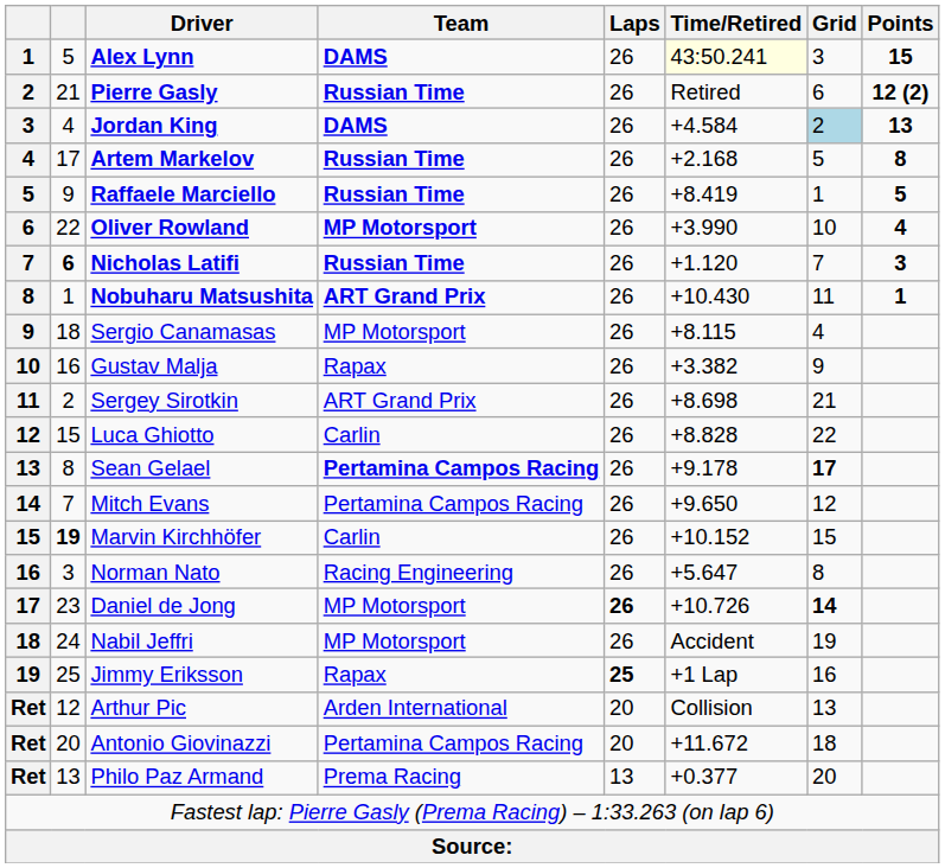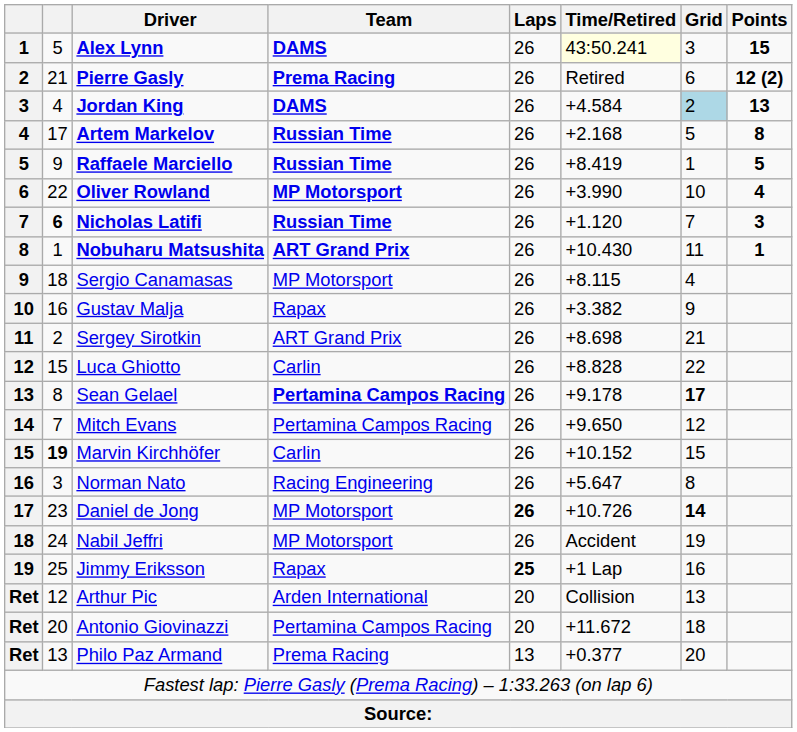 <table class="wikitable" style="font-size:85%">
 <tr>
 <th></th>
 <th></th>
 <th>Driver</th>
 <th>Team</th>
 <th>Laps</th>
 <th>Time/Retired</th>
 <th>Grid</th>
 <th>Points</th>
 </tr>
 <tr>
 <th>1</th>
 <td align="center">5</td>
 <td> <strong><a href='#'>Alex Lynn</a></strong></td>
 <td><strong><a href='#'>DAMS</a></strong></td>
 <td>26</td>
 <td style="background: lightyellow;">43:50.241</td>
 <td>3</td>
 <td align="center"><strong>15</strong></td>
 </tr>
 <tr>
 <th>2</th>
 <td align="center">21</td>
 <td> <strong><a href='#'>Pierre Gasly</a></strong></td>
-<td><strong><a href='#'>Russian Time</a></strong></td>
+<td><strong><a href='#'>Prema Racing</a></strong></td>
 <td>26</td>
 <td>Retired</td>
 <td>6</td>
 <td align="center"><strong>12 (2)</strong></td>
 </tr>
 <tr>
 <th>3</th>
 <td align="center">4</td>
 <td> <strong><a href='#'>Jordan King</a></strong></td>
 <td><strong><a href='#'>DAMS</a></strong></td>
 <td>26</td>
 <td>+4.584</td>
 <td style="background: lightblue;">2</td>
 <td align="center"><strong>13</strong></td>
 </tr>
 <tr>
 <th>4</th>
 <td align="center">17</td>
 <td> <strong><a href='#'>Artem Markelov</a></strong></td>
 <td><strong><a href='#'>Russian Time</a></strong></td>
 <td>26</td>
 <td>+2.168</td>
 <td>5</td>
 <td align="center"><strong>8</strong></td>
 </tr>
 <tr>
 <th>5</th>
 <td align="center">9</td>
 <td> <strong><a href='#'>Raffaele Marciello</a></strong></td>
 <td><strong><a href='#'>Russian Time</a></strong></td>
 <td>26</td>
 <td>+8.419</td>
 <td>1</td>
 <td align="center"><strong>5</strong></td>
 </tr>
 <tr>
 <th>6</th>
 <td align="center">22</td>
 <td> <strong><a href='#'>Oliver Rowland</a></strong></td>
 <td><strong><a href='#'>MP Motorsport</a></strong></td>
 <td>26</td>
 <td>+3.990</td>
 <td>10</td>
 <td align="center"><strong>4</strong></td>
 </tr>
 <tr>
 <th>7</th>
 <td align="center"><strong>6</strong></td>
 <td> <strong><a href='#'>Nicholas Latifi</a></strong></td>
 <td><strong><a href='#'>Russian Time</a></strong></td>
 <td>26</td>
 <td>+1.120</td>
 <td>7</td>
 <td align="center"><strong>3</strong></td>
 </tr>
 <tr>
 <th>8</th>
 <td align="center">1</td>
 <td> <strong><a href='#'>Nobuharu Matsushita</a></strong></td>
 <td><strong><a href='#'>ART Grand Prix</a></strong></td>
 <td>26</td>
 <td>+10.430</td>
 <td>11</td>
 <td align="center"><strong>1</strong></td>
 </tr>
 <tr>
 <th>9</th>
 <td align="center">18</td>
 <td> <a href='#'>Sergio Canamasas</a></td>
 <td><a href='#'>MP Motorsport</a></td>
 <td>26</td>
 <td>+8.115</td>
 <td>4</td>
 <td></td>
 </tr>
 <tr>
 <th>10</th>
 <td align="center">16</td>
 <td> <a href='#'>Gustav Malja</a></td>
 <td><a href='#'>Rapax</a></td>
 <td>26</td>
 <td>+3.382</td>
 <td>9</td>
 <td></td>
 </tr>
 <tr>
 <th>11</th>
 <td align="center">2</td>
 <td> <a href='#'>Sergey Sirotkin</a></td>
 <td><a href='#'>ART Grand Prix</a></td>
 <td>26</td>
 <td>+8.698</td>
 <td>21</td>
 <td></td>
 </tr>
 <tr>
 <th>12</th>
 <td align="center">15</td>
 <td> <a href='#'>Luca Ghiotto</a></td>
 <td><a href='#'>Carlin</a></td>
 <td>26</td>
 <td>+8.828</td>
 <td>22</td>
 <td></td>
 </tr>
 <tr>
 <th>13</th>
 <td align="center">8</td>
 <td> <a href='#'>Sean Gelael</a></td>
 <td><strong><a href='#'>Pertamina Campos Racing</a></strong></td>
 <td>26</td>
 <td>+9.178</td>
 <td><strong>17</strong></td>
 <td></td>
 </tr>
 <tr>
 <th>14</th>
 <td align="center">7</td>
 <td> <a href='#'>Mitch Evans</a></td>
 <td><a href='#'>Pertamina Campos Racing</a></td>
 <td>26</td>
 <td>+9.650</td>
 <td>12</td>
 <td></td>
 </tr>
 <tr>
 <th>15</th>
 <td align="center"><strong>19</strong></td>
 <td> <a href='#'>Marvin Kirchhöfer</a></td>
 <td><a href='#'>Carlin</a></td>
 <td>26</td>
 <td>+10.152</td>
 <td>15</td>
 <td></td>
 </tr>
 <tr>
 <th>16</th>
 <td align="center">3</td>
 <td> <a href='#'>Norman Nato</a></td>
 <td><a href='#'>Racing Engineering</a></td>
 <td>26</td>
 <td>+5.647</td>
 <td>8</td>
 <td></td>
 </tr>
 <tr>
 <th>17</th>
 <td align="center">23</td>
 <td> <a href='#'>Daniel de Jong</a></td>
 <td><a href='#'>MP Motorsport</a></td>
 <td><strong>26</strong></td>
 <td>+10.726</td>
 <td><strong>14</strong></td>
 <td></td>
 </tr>
 <tr>
 <th>18</th>
 <td align="center">24</td>
 <td> <a href='#'>Nabil Jeffri</a></td>
 <td><a href='#'>MP Motorsport</a></td>
 <td>26</td>
 <td>Accident</td>
 <td>19</td>
 <td></td>
 </tr>
 <tr>
 <th>19</th>
 <td align="center">25</td>
 <td> <a href='#'>Jimmy Eriksson</a></td>
 <td><a href='#'>Rapax</a></td>
 <td><strong>25</strong></td>
 <td>+1 Lap</td>
 <td>16</td>
 <td></td>
 </tr>
 <tr>
 <th>Ret</th>
 <td align="center">12</td>
 <td> <a href='#'>Arthur Pic</a></td>
 <td><a href='#'>Arden International</a></td>
 <td>20</td>
 <td>Collision</td>
 <td>13</td>
 <td></td>
 </tr>
 <tr>
 <th>Ret</th>
 <td align="center">20</td>
 <td> <a href='#'>Antonio Giovinazzi</a></td>
 <td><a href='#'>Pertamina Campos Racing</a></td>
 <td>20</td>
 <td>+11.672</td>
 <td>18</td>
 <td></td>
 </tr>
 <tr>
 <th>Ret</th>
 <td align="center">13</td>
 <td> <a href='#'>Philo Paz Armand</a></td>
 <td><a href='#'>Prema Racing</a></td>
 <td>13</td>
 <td>+0.377</td>
 <td>20</td>
 <td></td>
 </tr>
 <tr>
 <td colspan="8" align="center"><em>Fastest lap:  <a href='#'>Pierre Gasly</a> (<a href='#'>Prema Racing</a>) – 1:33.263 (on lap 6)</em></td>
 </tr>
 <tr>
 <th colspan="8">Source:</th>
 </tr>
 <tr>
 </tr>
 </table>
